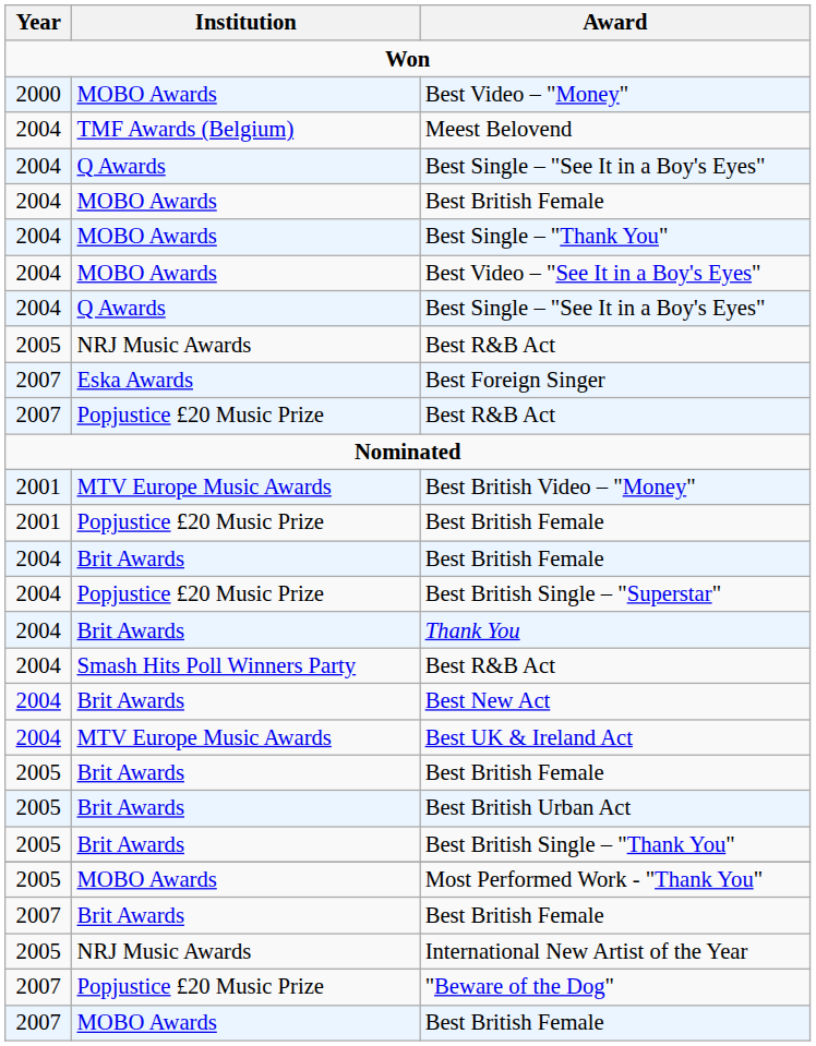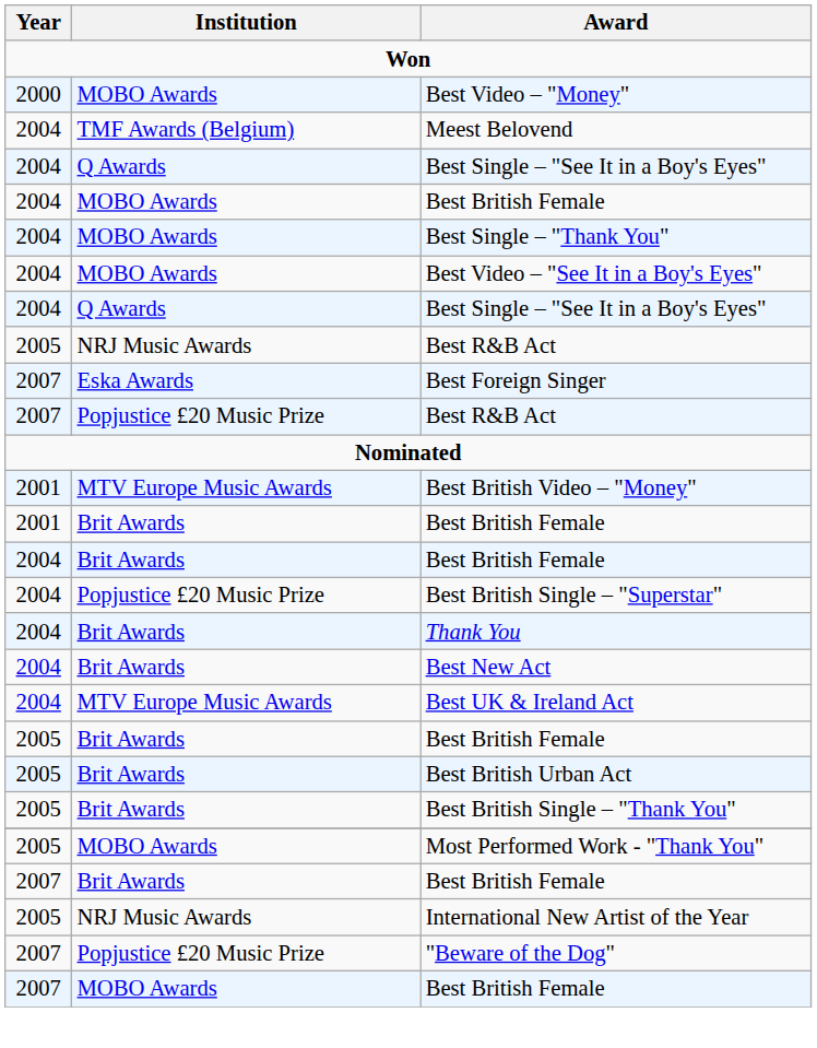 <table class="wikitable">
 <tr>
 <th style="width:40px;"><strong>Year</strong></th>
 <th style="width:240px;"><strong>Institution</strong></th>
 <th style="width:270px;"><strong>Award</strong></th>
 </tr>
 <tr>
 <td colspan="3" style="text-align:center;"><strong>Won</strong></td>
 </tr>
 <tr style="background:#ebf5ff;">
 <td style="text-align:center;">2000</td>
 <td align="left"><a href='#'>MOBO Awards</a></td>
 <td align="left">Best Video – "<a href='#'>Money</a>"</td>
 </tr>
 <tr>
 <td style="text-align:center;">2004</td>
 <td align="left"><a href='#'>TMF Awards (Belgium)</a></td>
 <td align="left">Meest Belovend</td>
 </tr>
 <tr style="background:#ebf5ff;">
 <td style="text-align:center;">2004</td>
 <td align="left"><a href='#'>Q Awards</a></td>
 <td align="left">Best Single – "See It in a Boy's Eyes"</td>
 </tr>
 <tr>
 <td style="text-align:center;">2004</td>
 <td align="left"><a href='#'>MOBO Awards</a></td>
 <td align="left">Best British Female</td>
 </tr>
 <tr style="background:#ebf5ff;">
 <td style="text-align:center;">2004</td>
 <td align="left"><a href='#'>MOBO Awards</a></td>
 <td align="left">Best Single – "<a href='#'>Thank You</a>"</td>
 </tr>
 <tr>
 <td style="text-align:center;">2004</td>
 <td align="left"><a href='#'>MOBO Awards</a></td>
 <td align="left">Best Video – "<a href='#'>See It in a Boy's Eyes</a>"</td>
 </tr>
 <tr style="background:#ebf5ff;">
 <td style="text-align:center;">2004</td>
 <td align="left"><a href='#'>Q Awards</a></td>
 <td align="left">Best Single – "See It in a Boy's Eyes"</td>
 </tr>
 <tr>
 <td style="text-align:center;">2005</td>
 <td align="left">NRJ Music Awards</td>
 <td align="left">Best R&B Act</td>
 </tr>
 <tr style="background:#ebf5ff;">
 <td style="text-align:center;">2007</td>
 <td align="left"><a href='#'>Eska Awards</a></td>
 <td align="left">Best Foreign Singer</td>
 </tr>
 <tr style="background:#ebf5ff;">
 <td style="text-align:center;">2007</td>
 <td align="left"><a href='#'>Popjustice</a> £20 Music Prize</td>
 <td align="left">Best R&B Act</td>
 </tr>
 <tr>
 <td colspan="3" style="text-align:center;"><strong>Nominated</strong></td>
 </tr>
 <tr style="background:#ebf5ff;">
 <td style="text-align:center;">2001</td>
 <td align="left"><a href='#'>MTV Europe Music Awards</a></td>
 <td align="left">Best British Video – "<a href='#'>Money</a>"</td>
 </tr>
 <tr>
 <td style="text-align:center;">2001</td>
-<td align="left"><a href='#'>Popjustice</a> £20 Music Prize</td>
+<td align="left"><a href='#'>Brit Awards</a></td>
 <td align="left">Best British Female</td>
 </tr>
 <tr style="background:#ebf5ff;">
 <td style="text-align:center;">2004</td>
 <td align="left"><a href='#'>Brit Awards</a></td>
 <td align="left">Best British Female</td>
 </tr>
 <tr>
 <td style="text-align:center;">2004</td>
 <td align="left"><a href='#'>Popjustice</a> £20 Music Prize</td>
 <td align="left">Best British Single – "<a href='#'>Superstar</a>"</td>
 </tr>
 <tr style="background:#ebf5ff;">
 <td style="text-align:center;">2004</td>
 <td align="left"><a href='#'>Brit Awards</a></td>
 <td align="left"><em><a href='#'>Thank You</a></em></td>
-</tr>
-<tr>
-<td style="text-align:center;">2004</td>
-<td align="left"><a href='#'>Smash Hits Poll Winners Party</a></td>
-<td align="left">Best R&B Act</td>
 </tr>
 <tr>
 <td style="text-align:center;"><a href='#'>2004</a></td>
 <td align="left"><a href='#'>Brit Awards</a></td>
 <td align="left"><a href='#'>Best New Act</a></td>
 </tr>
 <tr>
 <td style="text-align:center;"><a href='#'>2004</a></td>
 <td align="left"><a href='#'>MTV Europe Music Awards</a></td>
 <td align="left"><a href='#'>Best UK & Ireland Act</a></td>
 </tr>
 <tr>
 <td style="text-align:center;">2005</td>
 <td align="left"><a href='#'>Brit Awards</a></td>
 <td align="left">Best British Female</td>
 </tr>
 <tr style="background:#ebf5ff;">
 <td style="text-align:center;">2005</td>
 <td align="left"><a href='#'>Brit Awards</a></td>
 <td align="left">Best British Urban Act</td>
 </tr>
 <tr>
 <td style="text-align:center;">2005</td>
 <td align="left"><a href='#'>Brit Awards</a></td>
 <td align="left">Best British Single – "<a href='#'>Thank You</a>"</td>
 </tr>
 <tr style="background:#ebf5ff;">
 </tr>
 <tr>
 <td style="text-align:center;">2005</td>
 <td align="left"><a href='#'>MOBO Awards</a></td>
 <td align="left">Most Performed Work - "<a href='#'>Thank You</a>"</td>
 </tr>
 <tr>
 <td style="text-align:center;">2007</td>
 <td align="left"><a href='#'>Brit Awards</a></td>
 <td align="left">Best British Female</td>
 </tr>
 <tr>
 <td style="text-align:center;">2005</td>
 <td align="left">NRJ Music Awards</td>
 <td align="left">International New Artist of the Year</td>
 </tr>
 <tr>
 <td style="text-align:center;">2007</td>
 <td align="left"><a href='#'>Popjustice</a> £20 Music Prize</td>
 <td align="left">"<a href='#'>Beware of the Dog</a>"</td>
 </tr>
 <tr style="background:#ebf5ff;">
 <td style="text-align:center;">2007</td>
 <td align="left"><a href='#'>MOBO Awards</a></td>
 <td align="left">Best British Female</td>
 </tr>
 </table>
